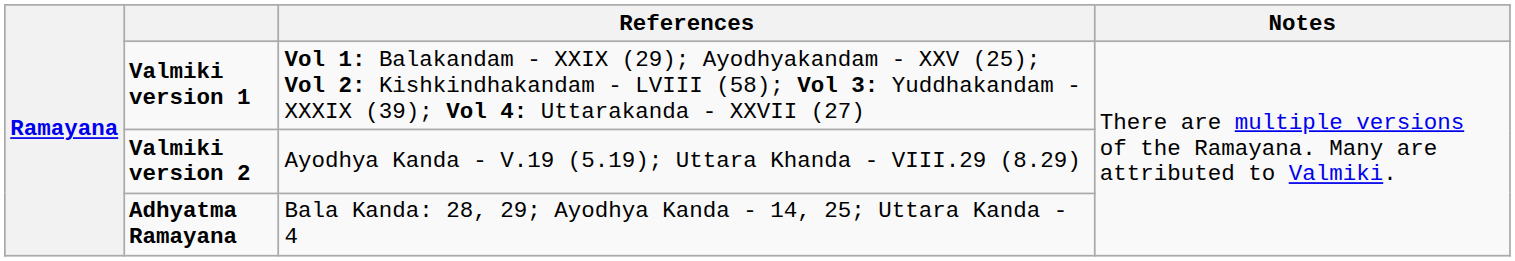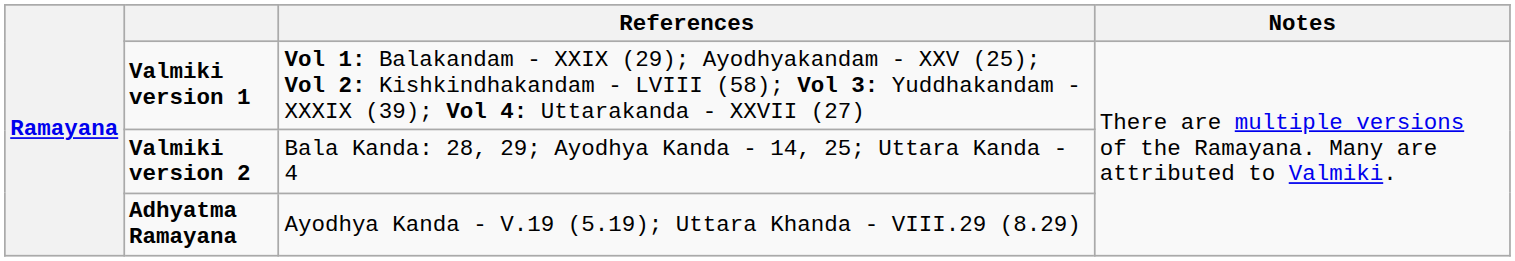 <table class="wikitable">
 <tr>
 <th rowspan="4"><a href='#'>Ramayana</a></th>
 <th></th>
 <th>References</th>
 <th>Notes</th>
 </tr>
 <tr>
 <td><strong>Valmiki version 1</strong></td>
 <td><strong>Vol 1:</strong> Balakandam - XXIX (29); Ayodhyakandam - XXV (25); <strong>Vol 2:</strong> Kishkindhakandam - LVIII (58); <strong>Vol 3:</strong> Yuddhakandam - XXXIX (39); <strong>Vol 4:</strong> Uttarakanda - XXVII (27)</td>
 <td rowspan="3">There are <a href='#'>multiple versions</a> of the Ramayana. Many are attributed to <a href='#'>Valmiki</a>.</td>
 </tr>
 <tr>
 <td><strong>Valmiki version 2</strong></td>
-<td>Ayodhya Kanda - V.19 (5.19); Uttara Khanda - VIII.29 (8.29)<br></td>
+<td>Bala Kanda: 28, 29; Ayodhya Kanda - 14, 25; Uttara Kanda - 4</td>
 </tr>
 <tr>
 <td><strong>Adhyatma Ramayana</strong></td>
-<td>Bala Kanda: 28, 29; Ayodhya Kanda - 14, 25; Uttara Kanda - 4</td>
+<td>Ayodhya Kanda - V.19 (5.19); Uttara Khanda - VIII.29 (8.29)<br></td>
 </tr>
 </table>
